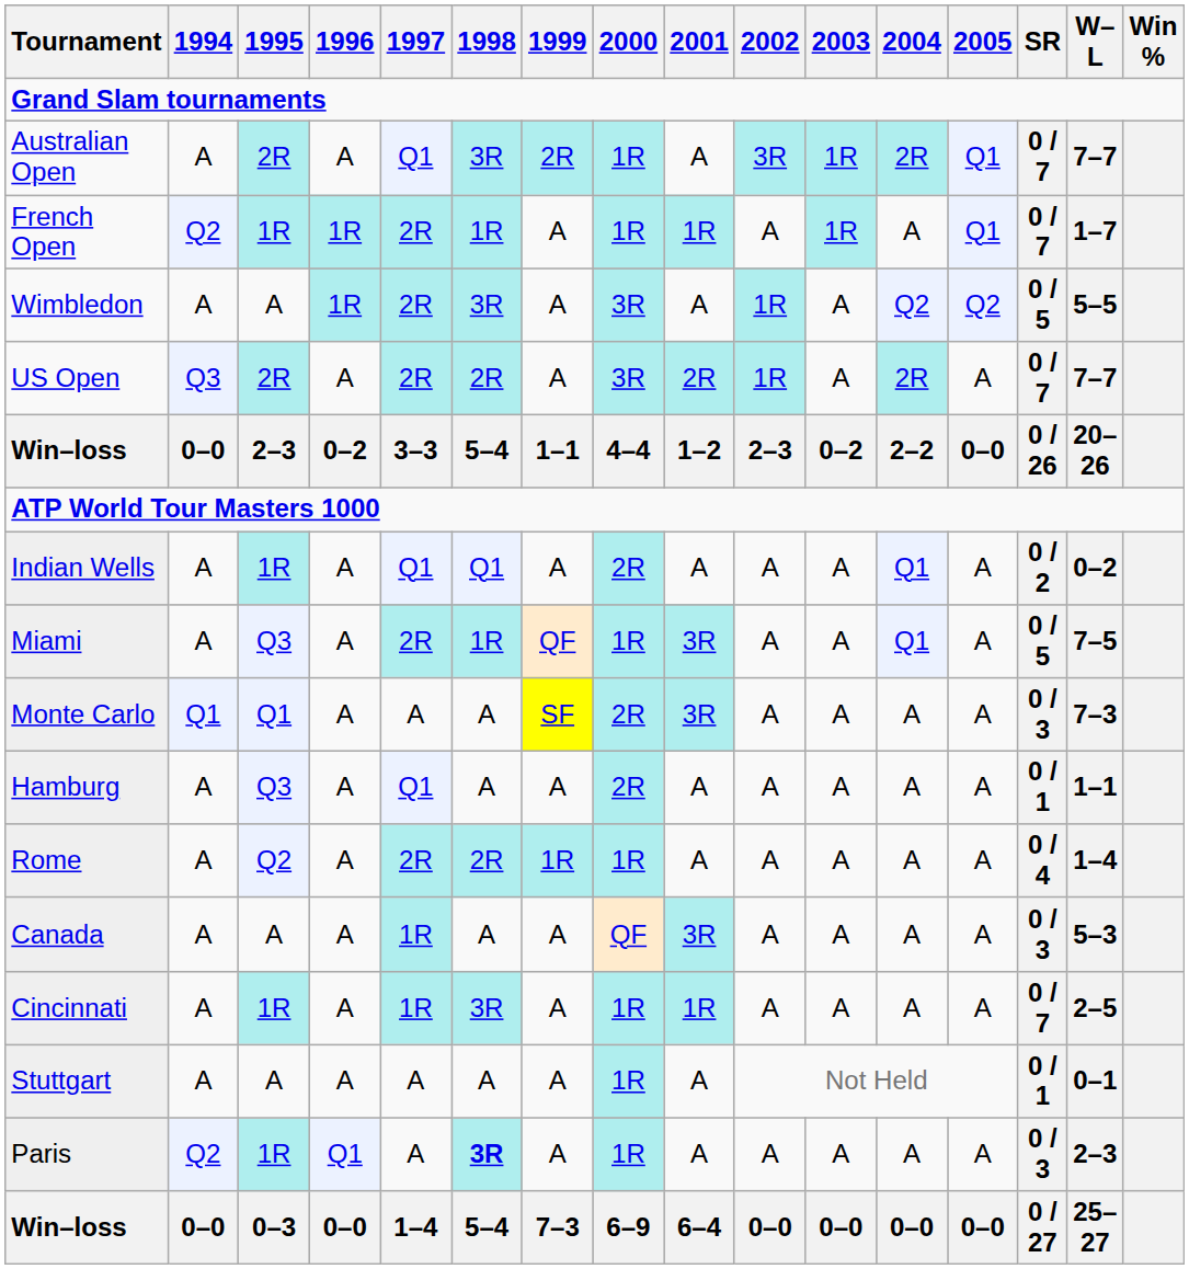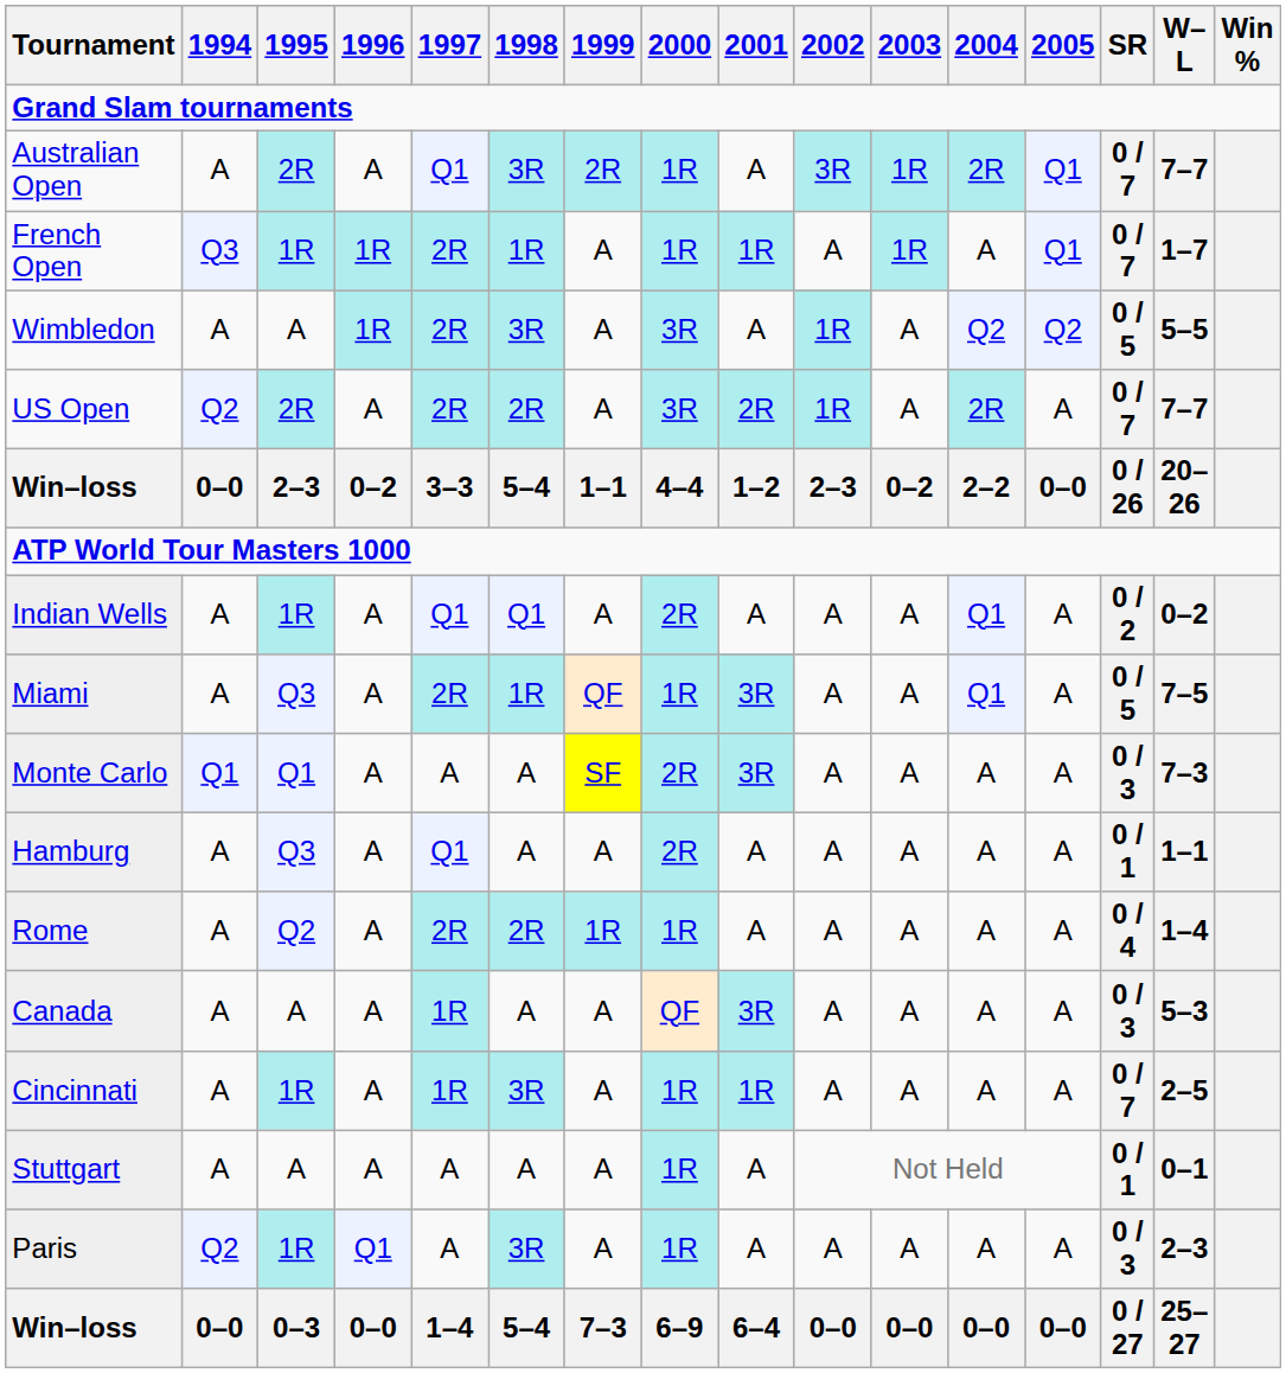 <table class=wikitable style=text-align:center;font-size:97%>
 <tr>
 <th>Tournament</th>
 <th><a href='#'>1994</a></th>
 <th><a href='#'>1995</a></th>
 <th><a href='#'>1996</a></th>
 <th><a href='#'>1997</a></th>
 <th><a href='#'>1998</a></th>
 <th><a href='#'>1999</a></th>
 <th><a href='#'>2000</a></th>
 <th><a href='#'>2001</a></th>
 <th><a href='#'>2002</a></th>
 <th><a href='#'>2003</a></th>
 <th><a href='#'>2004</a></th>
 <th><a href='#'>2005</a></th>
 <th>SR</th>
 <th>W–L</th>
 <th>Win %</th>
 </tr>
 <tr>
 <td colspan=20 align=left><a href='#'><strong>Grand Slam tournaments</strong></a></td>
 </tr>
 <tr>
 <td align=left><a href='#'>Australian Open</a></td>
 <td>A</td>
 <td style=background:#afeeee><a href='#'>2R</a></td>
 <td>A</td>
 <td style=background:#ecf2ff><a href='#'>Q1</a></td>
 <td style=background:#afeeee><a href='#'>3R</a></td>
 <td style=background:#afeeee><a href='#'>2R</a></td>
 <td style=background:#afeeee><a href='#'>1R</a></td>
 <td>A</td>
 <td style=background:#afeeee><a href='#'>3R</a></td>
 <td style=background:#afeeee><a href='#'>1R</a></td>
 <td style=background:#afeeee><a href='#'>2R</a></td>
 <td style=background:#ecf2ff><a href='#'>Q1</a></td>
 <th>0 / 7</th>
 <th>7–7</th>
 <th></th>
 </tr>
 <tr>
 <td align=left><a href='#'>French Open</a></td>
-<td style=background:#ecf2ff><a href='#'>Q2</a></td>
+<td style=background:#ecf2ff><a href='#'>Q3</a></td>
 <td style=background:#afeeee><a href='#'>1R</a></td>
 <td style=background:#afeeee><a href='#'>1R</a></td>
 <td style=background:#afeeee><a href='#'>2R</a></td>
 <td style=background:#afeeee><a href='#'>1R</a></td>
 <td>A</td>
 <td style=background:#afeeee><a href='#'>1R</a></td>
 <td style=background:#afeeee><a href='#'>1R</a></td>
 <td>A</td>
 <td style=background:#afeeee><a href='#'>1R</a></td>
 <td>A</td>
 <td style=background:#ecf2ff><a href='#'>Q1</a></td>
 <th>0 / 7</th>
 <th>1–7</th>
 <th></th>
 </tr>
 <tr>
 <td align=left><a href='#'>Wimbledon</a></td>
 <td>A</td>
 <td>A</td>
 <td style=background:#afeeee><a href='#'>1R</a></td>
 <td style=background:#afeeee><a href='#'>2R</a></td>
 <td style=background:#afeeee><a href='#'>3R</a></td>
 <td>A</td>
 <td style=background:#afeeee><a href='#'>3R</a></td>
 <td>A</td>
 <td style=background:#afeeee><a href='#'>1R</a></td>
 <td>A</td>
 <td style=background:#ecf2ff><a href='#'>Q2</a></td>
 <td style=background:#ecf2ff><a href='#'>Q2</a></td>
 <th>0 / 5</th>
 <th>5–5</th>
 <th></th>
 </tr>
 <tr>
 <td align=left><a href='#'>US Open</a></td>
-<td style=background:#ecf2ff><a href='#'>Q3</a></td>
+<td style=background:#ecf2ff><a href='#'>Q2</a></td>
 <td style=background:#afeeee><a href='#'>2R</a></td>
 <td>A</td>
 <td style=background:#afeeee><a href='#'>2R</a></td>
 <td style=background:#afeeee><a href='#'>2R</a></td>
 <td>A</td>
 <td style=background:#afeeee><a href='#'>3R</a></td>
 <td style=background:#afeeee><a href='#'>2R</a></td>
 <td style=background:#afeeee><a href='#'>1R</a></td>
 <td>A</td>
 <td style=background:#afeeee><a href='#'>2R</a></td>
 <td>A</td>
 <th>0 / 7</th>
 <th>7–7</th>
 <th></th>
 </tr>
 <tr>
 <th style=text-align:left>Win–loss</th>
 <th>0–0</th>
 <th>2–3</th>
 <th>0–2</th>
 <th>3–3</th>
 <th>5–4</th>
 <th>1–1</th>
 <th>4–4</th>
 <th>1–2</th>
 <th>2–3</th>
 <th>0–2</th>
 <th>2–2</th>
 <th>0–0</th>
 <th>0 / 26</th>
 <th>20–26</th>
 <th></th>
 </tr>
 <tr>
 <td colspan=20 align=left><strong><a href='#'>ATP World Tour Masters 1000</a></strong></td>
 </tr>
 <tr>
 <td bgcolor=efefef align=left><a href='#'>Indian Wells</a></td>
 <td>A</td>
 <td bgcolor=afeeee><a href='#'>1R</a></td>
 <td>A</td>
 <td bgcolor=ecf2ff><a href='#'>Q1</a></td>
 <td bgcolor=ecf2ff><a href='#'>Q1</a></td>
 <td>A</td>
 <td bgcolor=afeeee><a href='#'>2R</a></td>
 <td>A</td>
 <td>A</td>
 <td>A</td>
 <td bgcolor=ecf2ff><a href='#'>Q1</a></td>
 <td>A</td>
 <th>0 / 2</th>
 <th>0–2</th>
 <th></th>
 </tr>
 <tr>
 <td bgcolor=efefef align=left><a href='#'>Miami</a></td>
 <td>A</td>
 <td bgcolor=ecf2ff><a href='#'>Q3</a></td>
 <td>A</td>
 <td bgcolor=afeeee><a href='#'>2R</a></td>
 <td bgcolor=afeeee><a href='#'>1R</a></td>
 <td bgcolor=ffebcd><a href='#'>QF</a></td>
 <td bgcolor=afeeee><a href='#'>1R</a></td>
 <td bgcolor=afeeee><a href='#'>3R</a></td>
 <td>A</td>
 <td>A</td>
 <td bgcolor=ecf2ff><a href='#'>Q1</a></td>
 <td>A</td>
 <th>0 / 5</th>
 <th>7–5</th>
 <th></th>
 </tr>
 <tr>
 <td bgcolor=efefef align=left><a href='#'>Monte Carlo</a></td>
 <td bgcolor=ecf2ff><a href='#'>Q1</a></td>
 <td bgcolor=ecf2ff><a href='#'>Q1</a></td>
 <td>A</td>
 <td>A</td>
 <td>A</td>
 <td bgcolor=yellow><a href='#'>SF</a></td>
 <td bgcolor=afeeee><a href='#'>2R</a></td>
 <td bgcolor=afeeee><a href='#'>3R</a></td>
 <td>A</td>
 <td>A</td>
 <td>A</td>
 <td>A</td>
 <th>0 / 3</th>
 <th>7–3</th>
 <th></th>
 </tr>
 <tr>
 <td bgcolor=efefef align=left><a href='#'>Hamburg</a></td>
 <td>A</td>
 <td bgcolor=ecf2ff><a href='#'>Q3</a></td>
 <td>A</td>
 <td bgcolor=ecf2ff><a href='#'>Q1</a></td>
 <td>A</td>
 <td>A</td>
 <td bgcolor=afeeee><a href='#'>2R</a></td>
 <td>A</td>
 <td>A</td>
 <td>A</td>
 <td>A</td>
 <td>A</td>
 <th>0 / 1</th>
 <th>1–1</th>
 <th></th>
 </tr>
 <tr>
 <td bgcolor=efefef align=left><a href='#'>Rome</a></td>
 <td>A</td>
 <td bgcolor=ecf2ff><a href='#'>Q2</a></td>
 <td>A</td>
 <td bgcolor=afeeee><a href='#'>2R</a></td>
 <td bgcolor=afeeee><a href='#'>2R</a></td>
 <td bgcolor=afeeee><a href='#'>1R</a></td>
 <td bgcolor=afeeee><a href='#'>1R</a></td>
 <td>A</td>
 <td>A</td>
 <td>A</td>
 <td>A</td>
 <td>A</td>
 <th>0 / 4</th>
 <th>1–4</th>
 <th></th>
 </tr>
 <tr>
 <td bgcolor=efefef align=left><a href='#'>Canada</a></td>
 <td>A</td>
 <td>A</td>
 <td>A</td>
 <td bgcolor=afeeee><a href='#'>1R</a></td>
 <td>A</td>
 <td>A</td>
 <td bgcolor=ffebcd><a href='#'>QF</a></td>
 <td bgcolor=afeeee><a href='#'>3R</a></td>
 <td>A</td>
 <td>A</td>
 <td>A</td>
 <td>A</td>
 <th>0 / 3</th>
 <th>5–3</th>
 <th></th>
 </tr>
 <tr>
 <td bgcolor=efefef align=left><a href='#'>Cincinnati</a></td>
 <td>A</td>
 <td bgcolor=afeeee><a href='#'>1R</a></td>
 <td>A</td>
 <td bgcolor=afeeee><a href='#'>1R</a></td>
 <td bgcolor=afeeee><a href='#'>3R</a></td>
 <td>A</td>
 <td bgcolor=afeeee><a href='#'>1R</a></td>
 <td bgcolor=afeeee><a href='#'>1R</a></td>
 <td>A</td>
 <td>A</td>
 <td>A</td>
 <td>A</td>
 <th>0 / 7</th>
 <th>2–5</th>
 <th></th>
 </tr>
 <tr>
 <td bgcolor=efefef align=left><a href='#'>Stuttgart</a></td>
 <td>A</td>
 <td>A</td>
 <td>A</td>
 <td>A</td>
 <td>A</td>
 <td>A</td>
 <td bgcolor=afeeee><a href='#'>1R</a></td>
 <td>A</td>
 <td colspan=4 style=color:#767676>Not Held</td>
 <th>0 / 1</th>
 <th>0–1</th>
 <th></th>
 </tr>
 <tr>
 <td bgcolor=efefef align=left>Paris</td>
 <td bgcolor=ecf2ff><a href='#'>Q2</a></td>
 <td bgcolor=afeeee><a href='#'>1R</a></td>
 <td bgcolor=ecf2ff><a href='#'>Q1</a></td>
 <td>A</td>
-<td bgcolor=afeeee><strong><a href='#'>3R</a></strong></td>
+<td bgcolor=afeeee><a href='#'>3R</a></td>
 <td>A</td>
 <td bgcolor=afeeee><a href='#'>1R</a></td>
 <td>A</td>
 <td>A</td>
 <td>A</td>
 <td>A</td>
 <td>A</td>
 <th>0 / 3</th>
 <th>2–3</th>
 <th></th>
 </tr>
 <tr>
 <th style=text-align:left>Win–loss</th>
 <th>0–0</th>
 <th>0–3</th>
 <th>0–0</th>
 <th>1–4</th>
 <th>5–4</th>
 <th>7–3</th>
 <th>6–9</th>
 <th>6–4</th>
 <th>0–0</th>
 <th>0–0</th>
 <th>0–0</th>
 <th>0–0</th>
 <th>0 / 27</th>
 <th>25–27</th>
 <th></th>
 </tr>
 </table>
